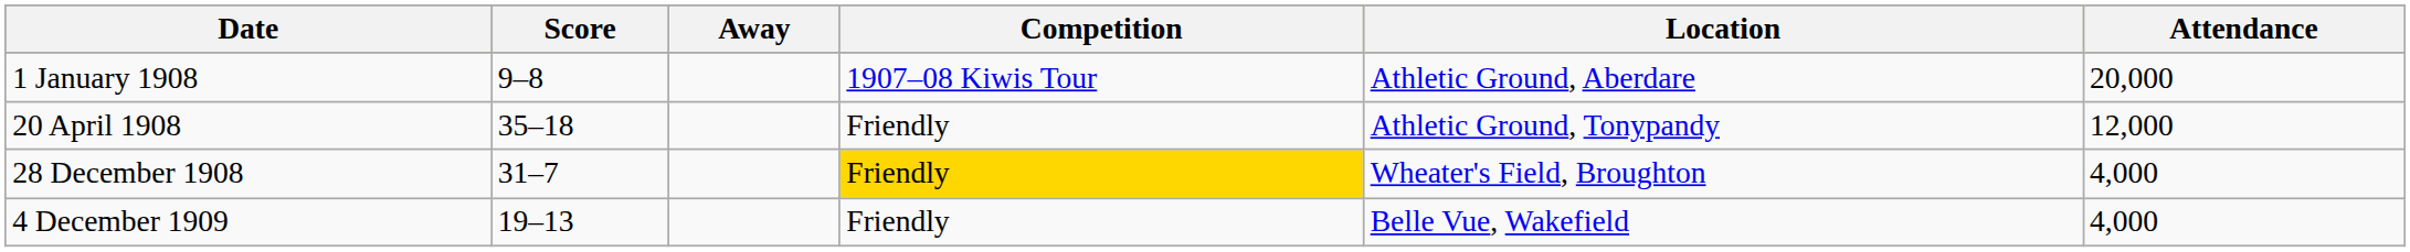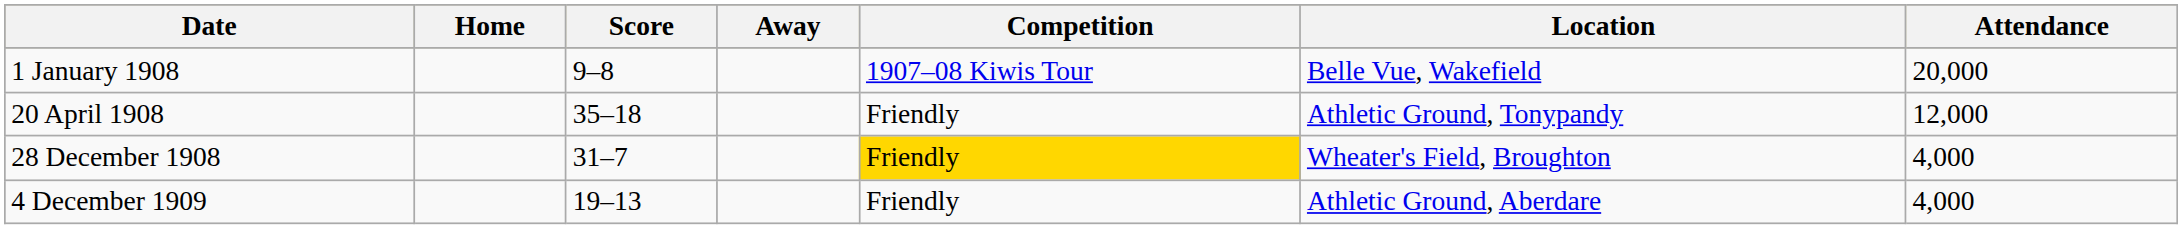 <table class="wikitable" width=100%>
 <tr bgcolor=#bdb76b>
 <th>Date</th>
+<th>Home</th>
 <th>Score</th>
 <th>Away</th>
 <th>Competition</th>
 <th>Location</th>
 <th>Attendance</th>
 </tr>
 <tr>
 <td>1 January 1908</td>
+<td></td>
 <td>9–8</td>
 <td></td>
 <td><a href='#'>1907–08 Kiwis Tour</a></td>
-<td><a href='#'>Athletic Ground</a>, <a href='#'>Aberdare</a></td>
+<td><a href='#'>Belle Vue</a>, <a href='#'>Wakefield</a></td>
 <td>20,000</td>
 </tr>
 <tr>
 <td>20 April 1908</td>
+<td></td>
 <td>35–18</td>
 <td></td>
 <td>Friendly</td>
 <td><a href='#'>Athletic Ground</a>, <a href='#'>Tonypandy</a></td>
 <td>12,000</td>
 </tr>
 <tr>
 <td>28 December 1908</td>
+<td></td>
 <td>31–7</td>
 <td></td>
 <td style="background: gold;">Friendly</td>
 <td><a href='#'>Wheater's Field</a>, <a href='#'>Broughton</a></td>
 <td>4,000</td>
 </tr>
 <tr>
 <td>4 December 1909</td>
+<td></td>
 <td>19–13</td>
 <td></td>
 <td>Friendly</td>
-<td><a href='#'>Belle Vue</a>, <a href='#'>Wakefield</a></td>
+<td><a href='#'>Athletic Ground</a>, <a href='#'>Aberdare</a></td>
 <td>4,000</td>
 </tr>
 </table>
